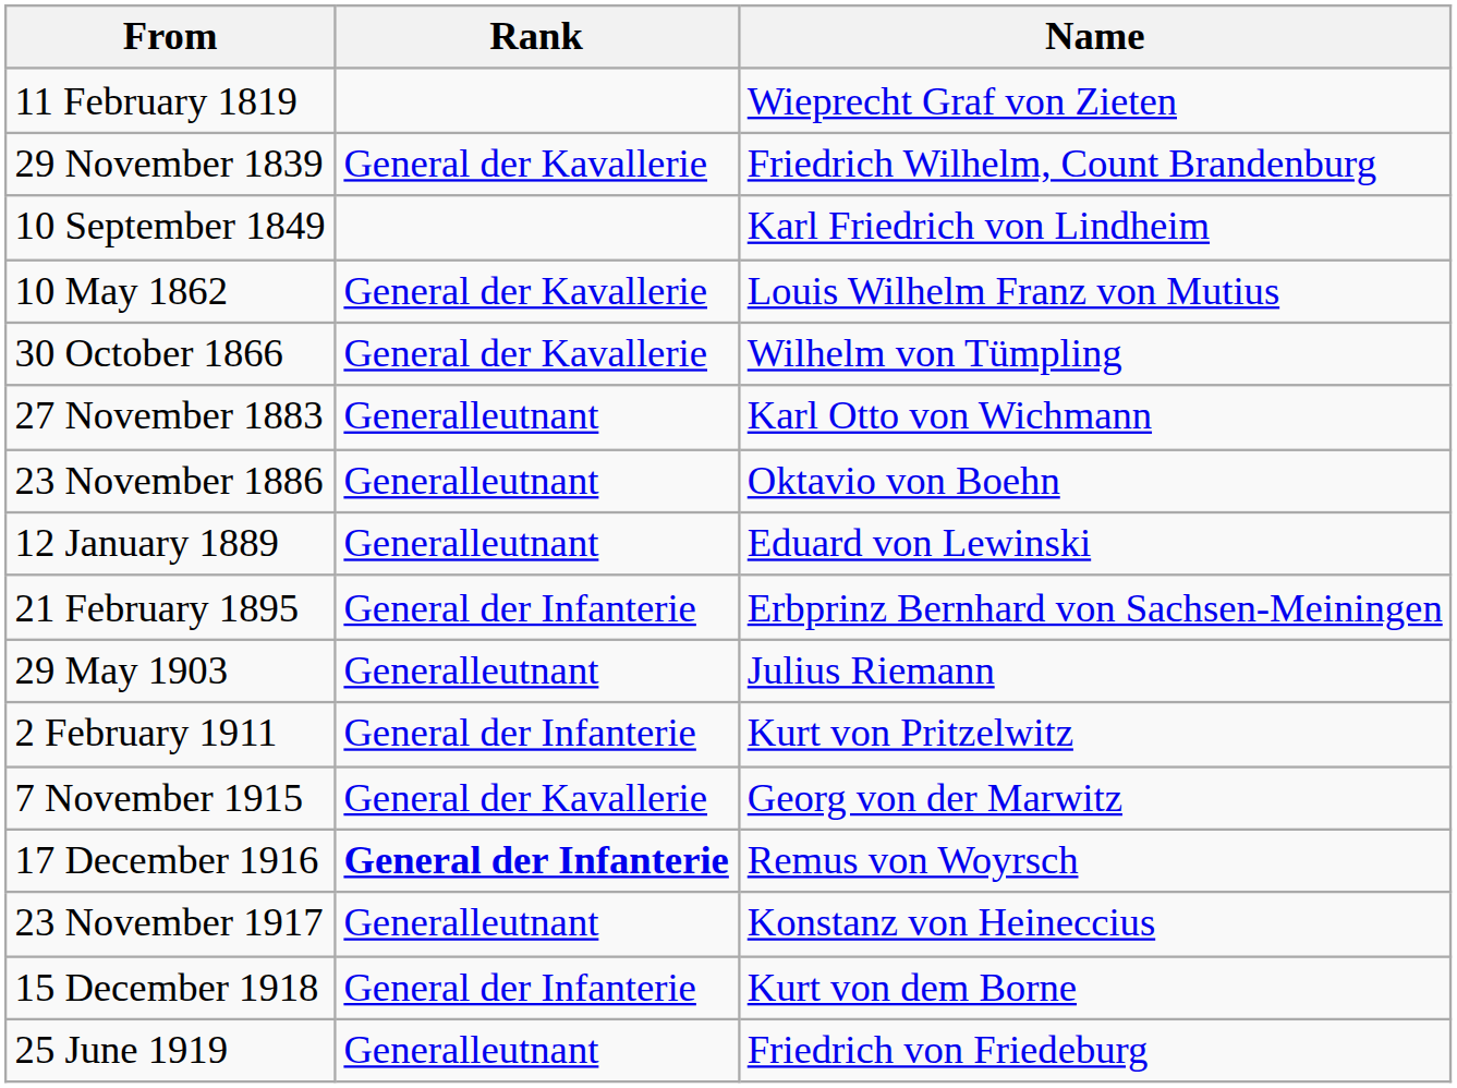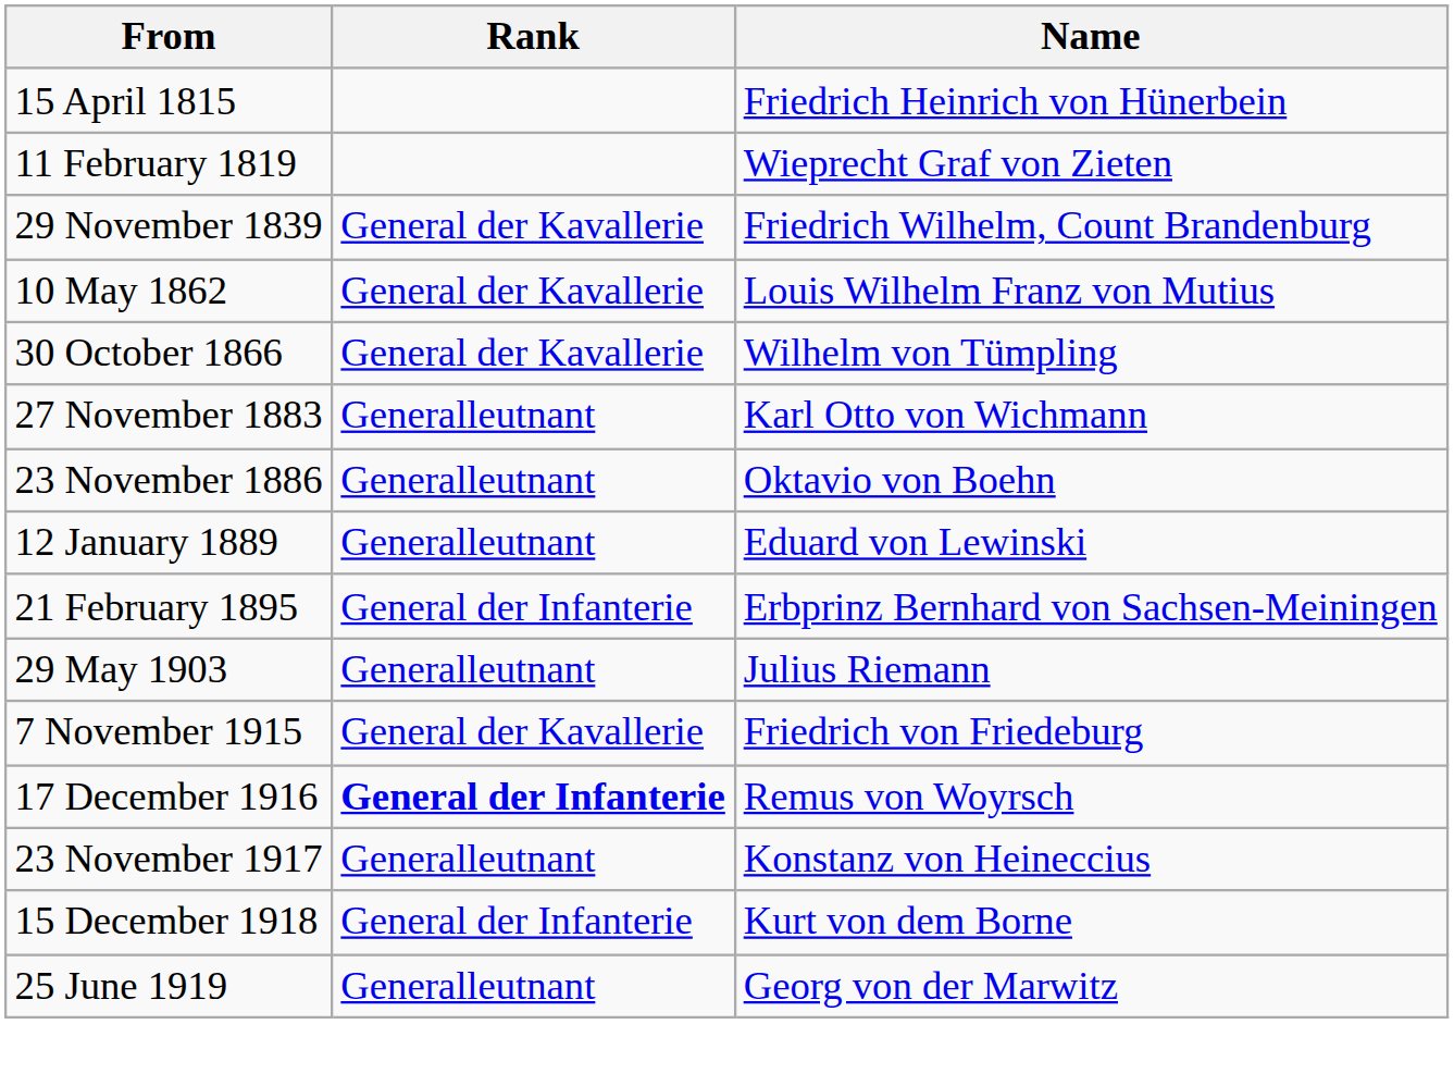 <table class="wikitable">
 <tr>
 <th>From</th>
 <th>Rank</th>
 <th>Name</th>
+</tr>
+<tr>
+<td>15 April 1815</td>
+<td></td>
+<td><a href='#'>Friedrich Heinrich von Hünerbein</a></td>
 </tr>
 <tr>
 <td>11 February 1819</td>
 <td></td>
 <td><a href='#'>Wieprecht Graf von Zieten</a></td>
 </tr>
 <tr>
 <td>29 November 1839</td>
 <td><a href='#'>General der Kavallerie</a></td>
 <td><a href='#'>Friedrich Wilhelm, Count Brandenburg</a></td>
-</tr>
-<tr>
-<td>10 September 1849</td>
-<td></td>
-<td><a href='#'>Karl Friedrich von Lindheim</a></td>
 </tr>
 <tr>
 <td>10 May 1862</td>
 <td><a href='#'>General der Kavallerie</a></td>
 <td><a href='#'>Louis Wilhelm Franz von Mutius</a></td>
 </tr>
 <tr>
 <td>30 October 1866</td>
 <td><a href='#'>General der Kavallerie</a></td>
 <td><a href='#'>Wilhelm von Tümpling</a></td>
 </tr>
 <tr>
 <td>27 November 1883</td>
 <td><a href='#'>Generalleutnant</a></td>
 <td><a href='#'>Karl Otto von Wichmann</a></td>
 </tr>
 <tr>
 <td>23 November 1886</td>
 <td><a href='#'>Generalleutnant</a></td>
 <td><a href='#'>Oktavio von Boehn</a></td>
 </tr>
 <tr>
 <td>12 January 1889</td>
 <td><a href='#'>Generalleutnant</a></td>
 <td><a href='#'>Eduard von Lewinski</a></td>
 </tr>
 <tr>
 <td>21 February 1895</td>
 <td><a href='#'>General der Infanterie</a></td>
 <td><a href='#'>Erbprinz Bernhard von Sachsen-Meiningen</a></td>
 </tr>
 <tr>
 <td>29 May 1903</td>
 <td><a href='#'>Generalleutnant</a></td>
 <td><a href='#'>Julius Riemann</a></td>
 </tr>
 <tr>
-<td>2 February 1911</td>
-<td><a href='#'>General der Infanterie</a></td>
-<td><a href='#'>Kurt von Pritzelwitz</a></td>
-</tr>
-<tr>
 <td>7 November 1915</td>
 <td><a href='#'>General der Kavallerie</a></td>
-<td><a href='#'>Georg von der Marwitz</a></td>
+<td><a href='#'>Friedrich von Friedeburg</a></td>
 </tr>
 <tr>
 <td>17 December 1916</td>
 <td><strong><a href='#'>General der Infanterie</a></strong></td>
 <td><a href='#'>Remus von Woyrsch</a></td>
 </tr>
 <tr>
 <td>23 November 1917</td>
 <td><a href='#'>Generalleutnant</a></td>
 <td><a href='#'>Konstanz von Heineccius</a></td>
 </tr>
 <tr>
 <td>15 December 1918</td>
 <td><a href='#'>General der Infanterie</a></td>
 <td><a href='#'>Kurt von dem Borne</a></td>
 </tr>
 <tr>
 <td>25 June 1919</td>
 <td><a href='#'>Generalleutnant</a></td>
-<td><a href='#'>Friedrich von Friedeburg</a></td>
+<td><a href='#'>Georg von der Marwitz</a></td>
 </tr>
 </table>
